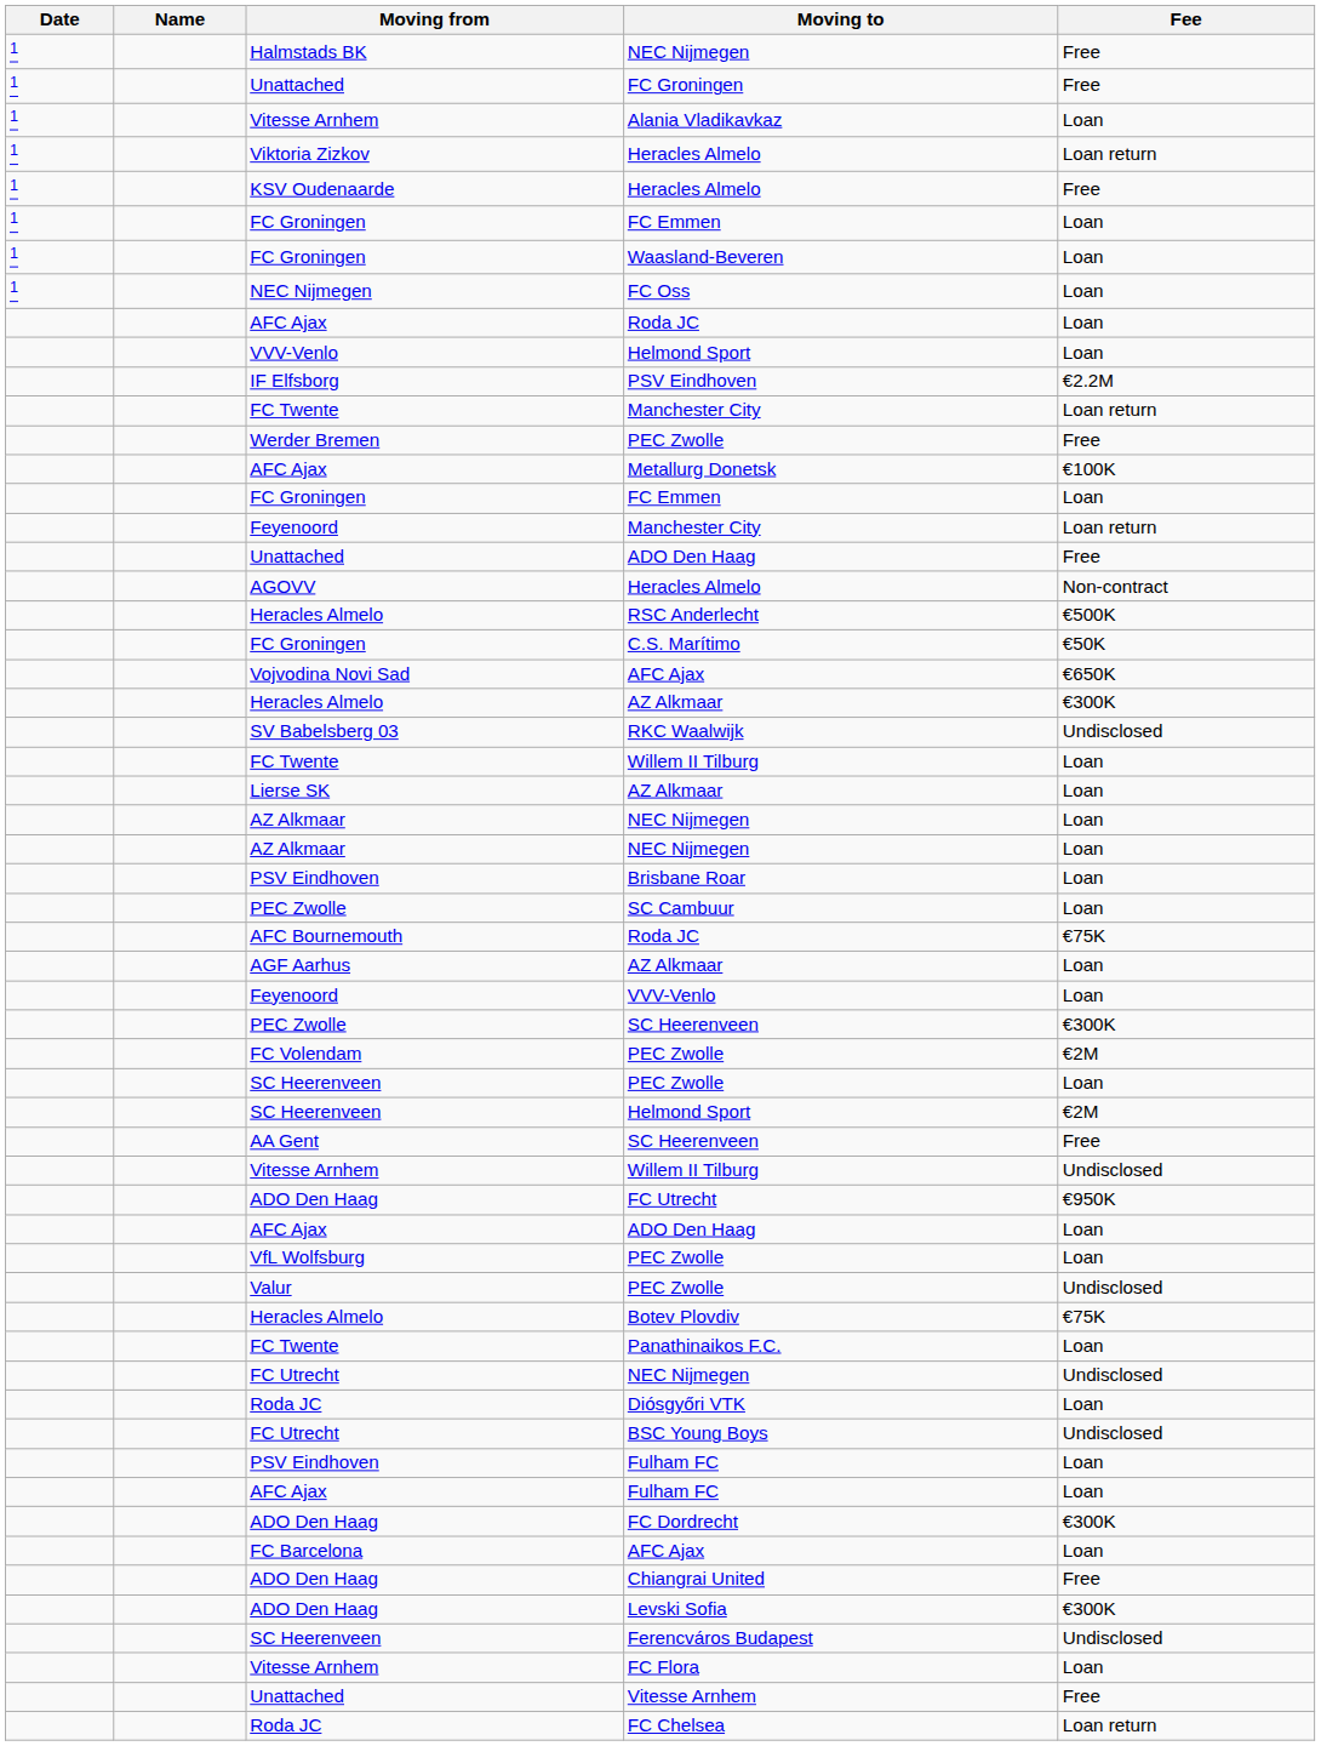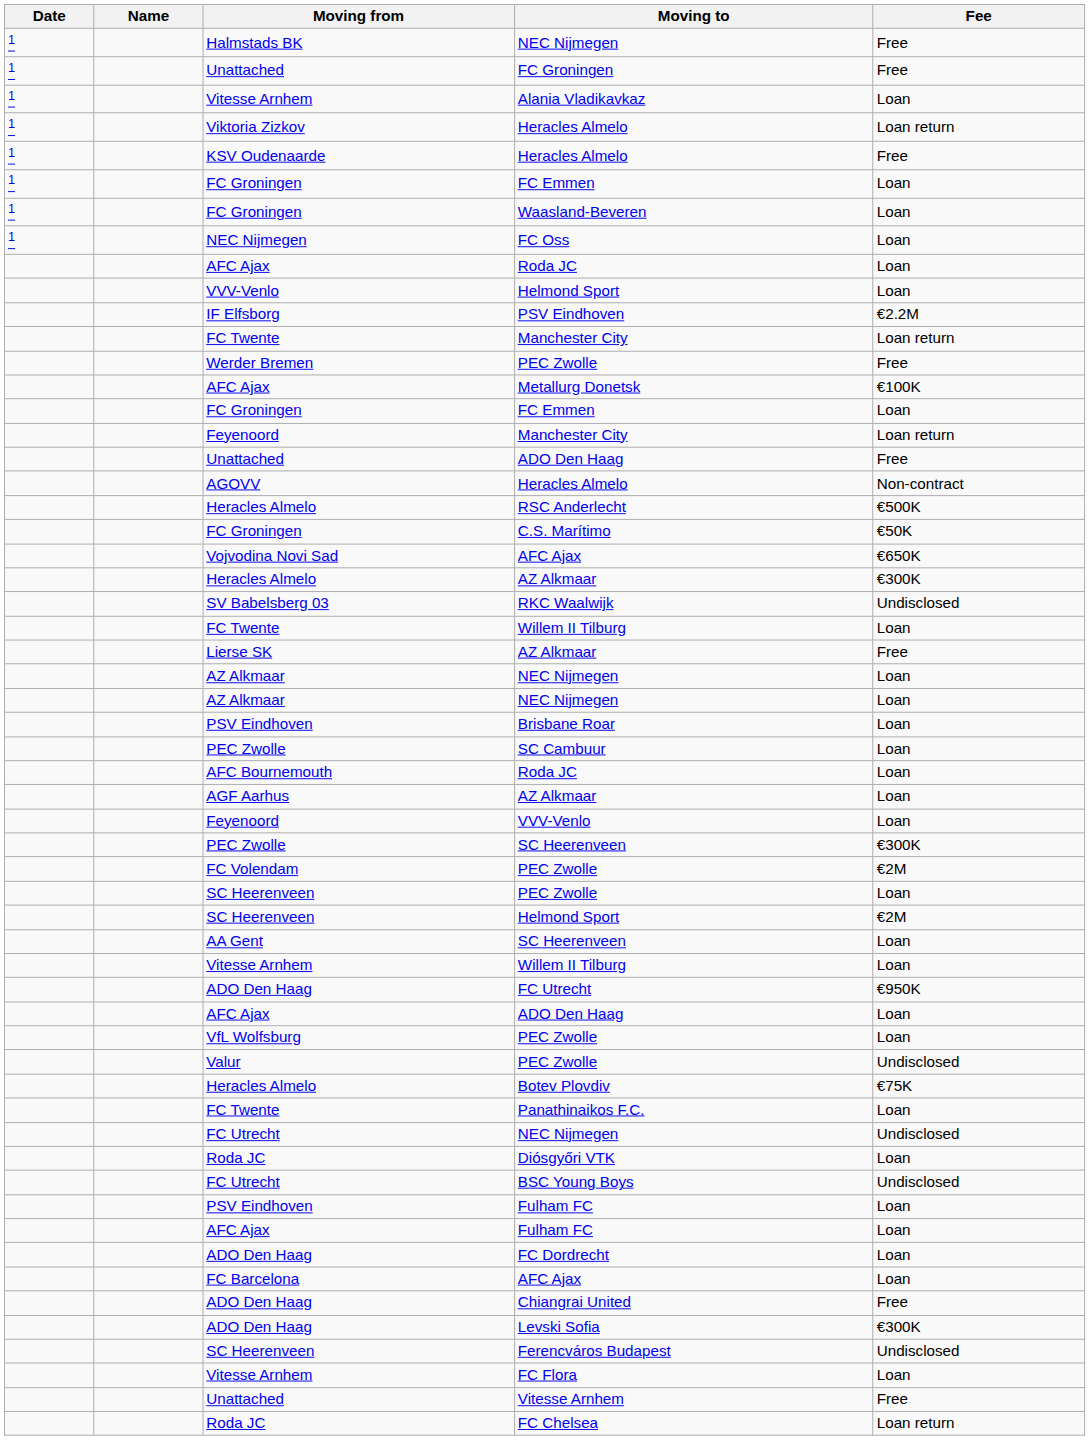 <table class="wikitable sortable" width=90%>
 <tr>
 <th>Date</th>
 <th>Name</th>
 <th>Moving from</th>
 <th>Moving to</th>
 <th>Fee</th>
 </tr>
 <tr>
 <td><a href='#'><sup>1</sup></a></td>
 <td> </td>
 <td> <a href='#'>Halmstads BK</a></td>
 <td> <a href='#'>NEC Nijmegen</a></td>
 <td>Free</td>
 </tr>
 <tr>
 <td><a href='#'><sup>1</sup></a></td>
 <td> </td>
 <td><a href='#'>Unattached</a></td>
 <td> <a href='#'>FC Groningen</a></td>
 <td>Free</td>
 </tr>
 <tr>
 <td><a href='#'><sup>1</sup></a></td>
 <td> </td>
 <td> <a href='#'>Vitesse Arnhem</a></td>
 <td> <a href='#'>Alania Vladikavkaz</a></td>
 <td>Loan</td>
 </tr>
 <tr>
 <td><a href='#'><sup>1</sup></a></td>
 <td> </td>
 <td> <a href='#'>Viktoria Zizkov</a></td>
 <td> <a href='#'>Heracles Almelo</a></td>
 <td>Loan return</td>
 </tr>
 <tr>
 <td><a href='#'><sup>1</sup></a></td>
 <td> </td>
 <td> <a href='#'>KSV Oudenaarde</a></td>
 <td> <a href='#'>Heracles Almelo</a></td>
 <td>Free</td>
 </tr>
 <tr>
 <td><a href='#'><sup>1</sup></a></td>
 <td> </td>
 <td> <a href='#'>FC Groningen</a></td>
 <td> <a href='#'>FC Emmen</a></td>
 <td>Loan</td>
 </tr>
 <tr>
 <td><a href='#'><sup>1</sup></a></td>
 <td> </td>
 <td> <a href='#'>FC Groningen</a></td>
 <td> <a href='#'>Waasland-Beveren</a></td>
 <td>Loan</td>
 </tr>
 <tr>
 <td><a href='#'><sup>1</sup></a></td>
 <td> </td>
 <td> <a href='#'>NEC Nijmegen</a></td>
 <td> <a href='#'>FC Oss</a></td>
 <td>Loan</td>
 </tr>
 <tr>
 <td></td>
 <td> </td>
 <td> <a href='#'>AFC Ajax</a></td>
 <td> <a href='#'>Roda JC</a></td>
 <td>Loan</td>
 </tr>
 <tr>
 <td></td>
 <td> </td>
 <td> <a href='#'>VVV-Venlo</a></td>
 <td> <a href='#'>Helmond Sport</a></td>
 <td>Loan</td>
 </tr>
 <tr>
 <td></td>
 <td> </td>
 <td> <a href='#'>IF Elfsborg</a></td>
 <td> <a href='#'>PSV Eindhoven</a></td>
 <td>€2.2M</td>
 </tr>
 <tr>
 <td></td>
 <td> </td>
 <td> <a href='#'>FC Twente</a></td>
 <td> <a href='#'>Manchester City</a></td>
 <td>Loan return</td>
 </tr>
 <tr>
 <td></td>
 <td> </td>
 <td> <a href='#'>Werder Bremen</a></td>
 <td> <a href='#'>PEC Zwolle</a></td>
 <td>Free</td>
 </tr>
 <tr>
 <td></td>
 <td> </td>
 <td> <a href='#'>AFC Ajax</a></td>
 <td> <a href='#'>Metallurg Donetsk</a></td>
 <td>€100K</td>
 </tr>
 <tr>
 <td></td>
 <td> </td>
 <td> <a href='#'>FC Groningen</a></td>
 <td> <a href='#'>FC Emmen</a></td>
 <td>Loan</td>
 </tr>
 <tr>
 <td></td>
 <td> </td>
 <td> <a href='#'>Feyenoord</a></td>
 <td> <a href='#'>Manchester City</a></td>
 <td>Loan return</td>
 </tr>
 <tr>
 <td></td>
 <td> </td>
 <td><a href='#'>Unattached</a></td>
 <td> <a href='#'>ADO Den Haag</a></td>
 <td>Free</td>
 </tr>
 <tr>
 <td></td>
 <td> </td>
 <td> <a href='#'>AGOVV</a></td>
 <td> <a href='#'>Heracles Almelo</a></td>
 <td>Non-contract</td>
 </tr>
 <tr>
 <td></td>
 <td> </td>
 <td> <a href='#'>Heracles Almelo</a></td>
 <td> <a href='#'>RSC Anderlecht</a></td>
 <td>€500K</td>
 </tr>
 <tr>
 <td></td>
 <td> </td>
 <td> <a href='#'>FC Groningen</a></td>
 <td> <a href='#'>C.S. Marítimo</a></td>
 <td>€50K</td>
 </tr>
 <tr>
 <td></td>
 <td> </td>
 <td> <a href='#'>Vojvodina Novi Sad</a></td>
 <td> <a href='#'>AFC Ajax</a></td>
 <td>€650K</td>
 </tr>
 <tr>
 <td></td>
 <td> </td>
 <td> <a href='#'>Heracles Almelo</a></td>
 <td> <a href='#'>AZ Alkmaar</a></td>
 <td>€300K</td>
 </tr>
 <tr>
 <td></td>
 <td> </td>
 <td> <a href='#'>SV Babelsberg 03</a></td>
 <td> <a href='#'>RKC Waalwijk</a></td>
 <td>Undisclosed</td>
 </tr>
 <tr>
 <td></td>
 <td> </td>
 <td> <a href='#'>FC Twente</a></td>
 <td> <a href='#'>Willem II Tilburg</a></td>
 <td>Loan</td>
 </tr>
 <tr>
 <td></td>
 <td> </td>
 <td> <a href='#'>Lierse SK</a></td>
 <td> <a href='#'>AZ Alkmaar</a></td>
-<td>Loan</td>
+<td>Free</td>
 </tr>
 <tr>
 <td></td>
 <td> </td>
 <td> <a href='#'>AZ Alkmaar</a></td>
 <td> <a href='#'>NEC Nijmegen</a></td>
 <td>Loan</td>
 </tr>
 <tr>
 <td></td>
 <td> </td>
 <td> <a href='#'>AZ Alkmaar</a></td>
 <td> <a href='#'>NEC Nijmegen</a></td>
 <td>Loan</td>
 </tr>
 <tr>
 <td></td>
 <td> </td>
 <td> <a href='#'>PSV Eindhoven</a></td>
 <td> <a href='#'>Brisbane Roar</a></td>
 <td>Loan</td>
 </tr>
 <tr>
 <td></td>
 <td> </td>
 <td> <a href='#'>PEC Zwolle</a></td>
 <td> <a href='#'>SC Cambuur</a></td>
 <td>Loan</td>
 </tr>
 <tr>
 <td></td>
 <td> </td>
 <td> <a href='#'>AFC Bournemouth</a></td>
 <td> <a href='#'>Roda JC</a></td>
-<td>€75K</td>
+<td>Loan</td>
 </tr>
 <tr>
 <td></td>
 <td> </td>
 <td> <a href='#'>AGF Aarhus</a></td>
 <td> <a href='#'>AZ Alkmaar</a></td>
 <td>Loan</td>
 </tr>
 <tr>
 <td></td>
 <td> </td>
 <td> <a href='#'>Feyenoord</a></td>
 <td> <a href='#'>VVV-Venlo</a></td>
 <td>Loan</td>
 </tr>
 <tr>
 <td></td>
 <td> </td>
 <td> <a href='#'>PEC Zwolle</a></td>
 <td> <a href='#'>SC Heerenveen</a></td>
 <td>€300K</td>
 </tr>
 <tr>
 <td></td>
 <td> </td>
 <td> <a href='#'>FC Volendam</a></td>
 <td> <a href='#'>PEC Zwolle</a></td>
 <td>€2M</td>
 </tr>
 <tr>
 <td></td>
 <td> </td>
 <td> <a href='#'>SC Heerenveen</a></td>
 <td> <a href='#'>PEC Zwolle</a></td>
 <td>Loan</td>
 </tr>
 <tr>
 <td></td>
 <td> </td>
 <td> <a href='#'>SC Heerenveen</a></td>
 <td> <a href='#'>Helmond Sport</a></td>
 <td>€2M</td>
 </tr>
 <tr>
 <td></td>
 <td> </td>
 <td> <a href='#'>AA Gent</a></td>
 <td> <a href='#'>SC Heerenveen</a></td>
-<td>Free</td>
+<td>Loan</td>
 </tr>
 <tr>
 <td></td>
 <td> </td>
 <td> <a href='#'>Vitesse Arnhem</a></td>
 <td> <a href='#'>Willem II Tilburg</a></td>
-<td>Undisclosed</td>
+<td>Loan</td>
 </tr>
 <tr>
 <td></td>
 <td> </td>
 <td> <a href='#'>ADO Den Haag</a></td>
 <td> <a href='#'>FC Utrecht</a></td>
 <td>€950K</td>
 </tr>
 <tr>
 <td></td>
 <td> </td>
 <td> <a href='#'>AFC Ajax</a></td>
 <td> <a href='#'>ADO Den Haag</a></td>
 <td>Loan</td>
 </tr>
 <tr>
 <td></td>
 <td> </td>
 <td> <a href='#'>VfL Wolfsburg</a></td>
 <td> <a href='#'>PEC Zwolle</a></td>
 <td>Loan</td>
 </tr>
 <tr>
 <td></td>
 <td> </td>
 <td> <a href='#'>Valur</a></td>
 <td> <a href='#'>PEC Zwolle</a></td>
 <td>Undisclosed</td>
 </tr>
 <tr>
 <td></td>
 <td> </td>
 <td> <a href='#'>Heracles Almelo</a></td>
 <td> <a href='#'>Botev Plovdiv</a></td>
 <td>€75K</td>
 </tr>
 <tr>
 <td></td>
 <td> </td>
 <td> <a href='#'>FC Twente</a></td>
 <td> <a href='#'>Panathinaikos F.C.</a></td>
 <td>Loan</td>
 </tr>
 <tr>
 <td></td>
 <td> </td>
 <td> <a href='#'>FC Utrecht</a></td>
 <td> <a href='#'>NEC Nijmegen</a></td>
 <td>Undisclosed</td>
 </tr>
 <tr>
 <td></td>
 <td> </td>
 <td> <a href='#'>Roda JC</a></td>
 <td> <a href='#'>Diósgyőri VTK</a></td>
 <td>Loan</td>
 </tr>
 <tr>
 <td></td>
 <td> </td>
 <td> <a href='#'>FC Utrecht</a></td>
 <td> <a href='#'>BSC Young Boys</a></td>
 <td>Undisclosed</td>
 </tr>
 <tr>
 <td></td>
 <td> </td>
 <td> <a href='#'>PSV Eindhoven</a></td>
 <td> <a href='#'>Fulham FC</a></td>
 <td>Loan</td>
 </tr>
 <tr>
 <td></td>
 <td> </td>
 <td> <a href='#'>AFC Ajax</a></td>
 <td> <a href='#'>Fulham FC</a></td>
 <td>Loan</td>
 </tr>
 <tr>
 <td></td>
 <td> </td>
 <td> <a href='#'>ADO Den Haag</a></td>
 <td> <a href='#'>FC Dordrecht</a></td>
-<td>€300K</td>
+<td>Loan</td>
 </tr>
 <tr>
 <td></td>
 <td> </td>
 <td> <a href='#'>FC Barcelona</a></td>
 <td> <a href='#'>AFC Ajax</a></td>
 <td>Loan</td>
 </tr>
 <tr>
 <td></td>
 <td> </td>
 <td> <a href='#'>ADO Den Haag</a></td>
 <td> <a href='#'>Chiangrai United</a></td>
 <td>Free</td>
 </tr>
 <tr>
 <td></td>
 <td> </td>
 <td> <a href='#'>ADO Den Haag</a></td>
 <td> <a href='#'>Levski Sofia</a></td>
 <td>€300K</td>
 </tr>
 <tr>
 <td></td>
 <td> </td>
 <td> <a href='#'>SC Heerenveen</a></td>
 <td> <a href='#'>Ferencváros Budapest</a></td>
 <td>Undisclosed</td>
 </tr>
 <tr>
 <td></td>
 <td> </td>
 <td> <a href='#'>Vitesse Arnhem</a></td>
 <td> <a href='#'>FC Flora</a></td>
 <td>Loan</td>
 </tr>
 <tr>
 <td></td>
 <td> </td>
 <td><a href='#'>Unattached</a></td>
 <td> <a href='#'>Vitesse Arnhem</a></td>
 <td>Free</td>
 </tr>
 <tr>
 <td></td>
 <td> </td>
 <td> <a href='#'>Roda JC</a></td>
 <td> <a href='#'>FC Chelsea</a></td>
 <td>Loan return</td>
 </tr>
 </table>
